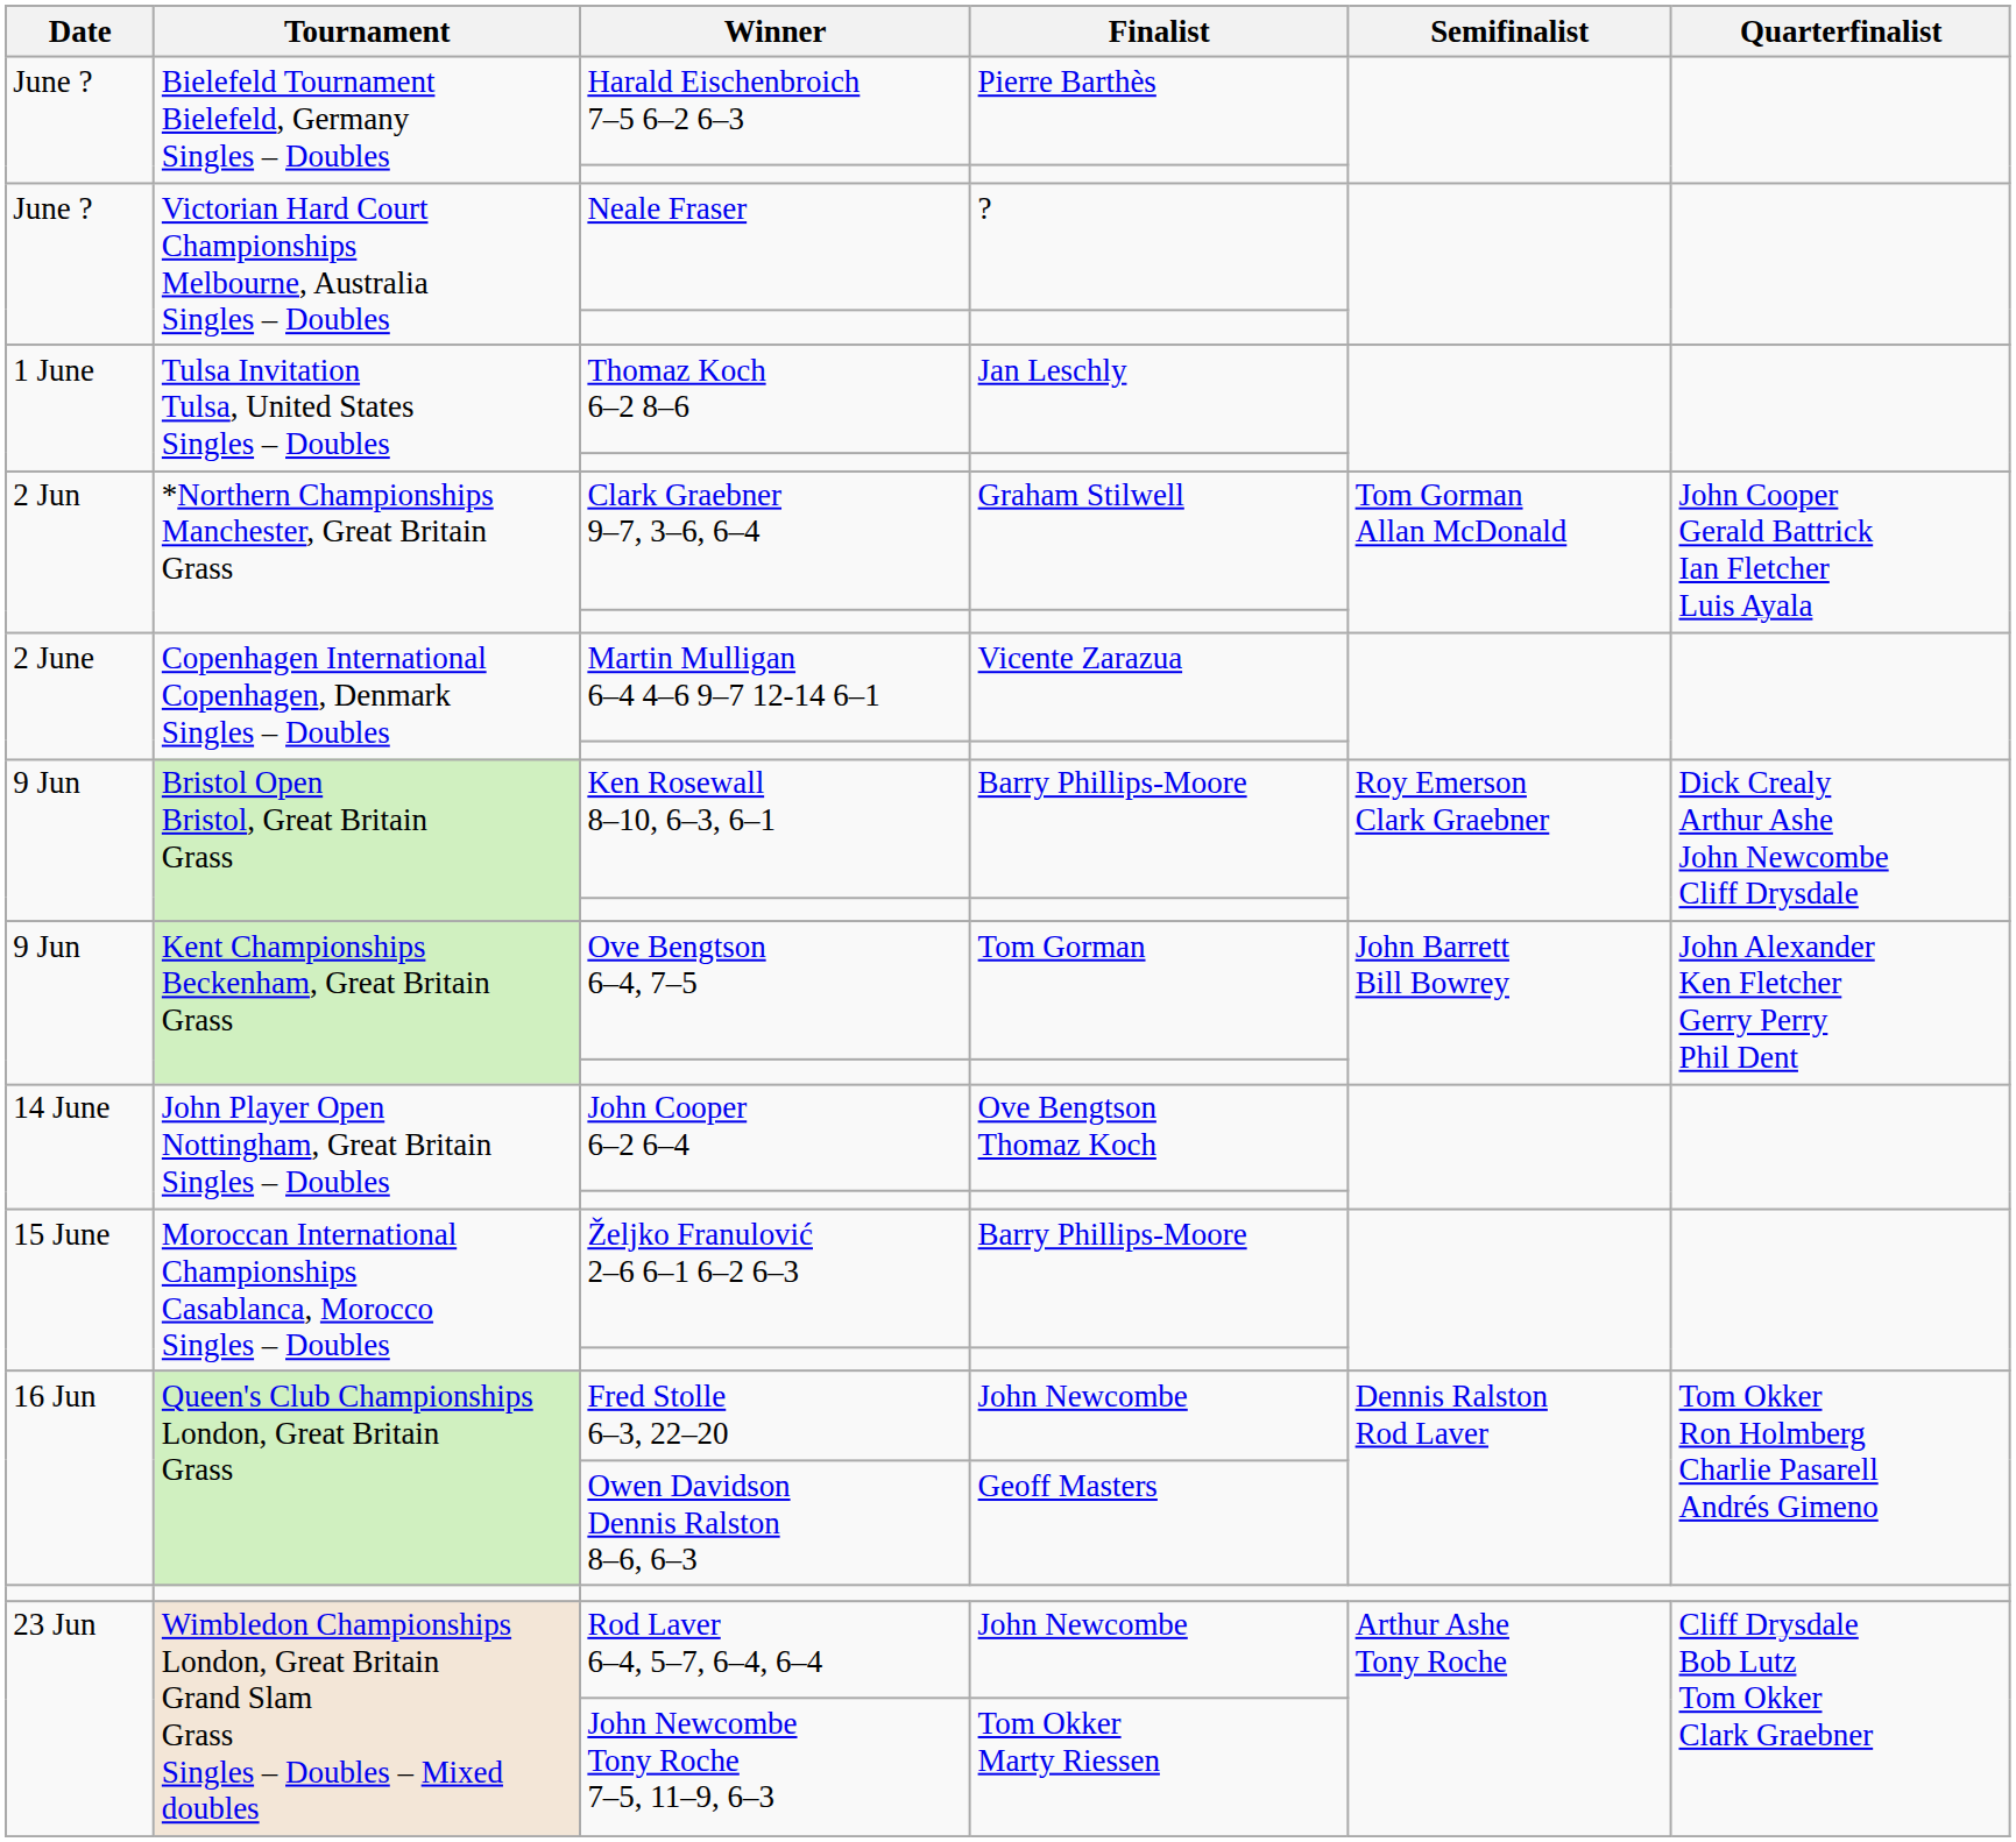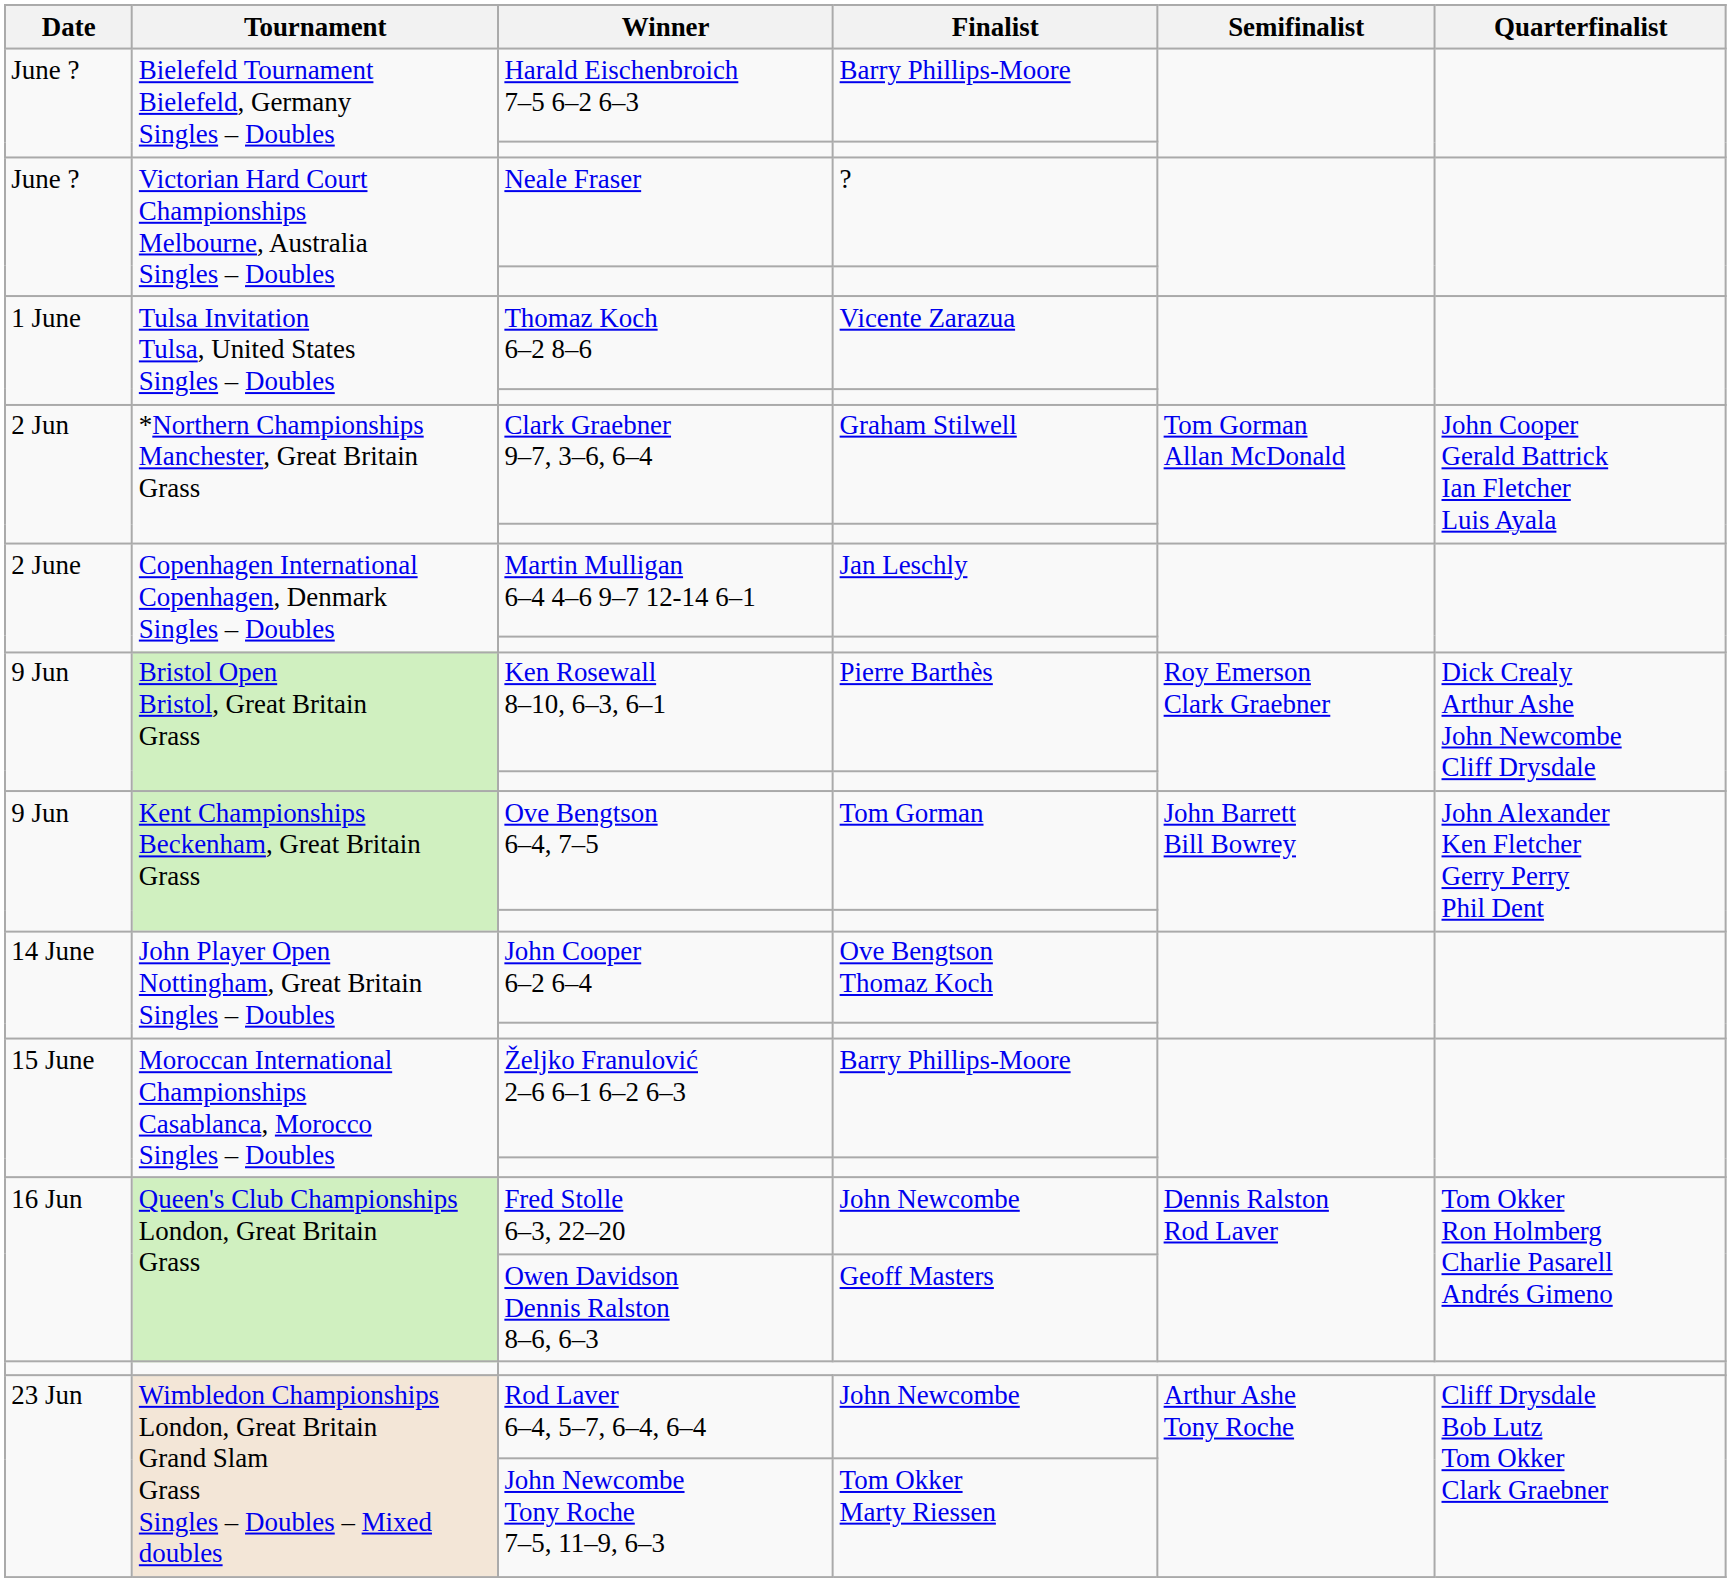 <table class="wikitable" style="font-size:85%;">
 <tr>
 <th width="75">Date</th>
 <th width="230">Tournament</th>
 <th width="210">Winner</th>
 <th width="210">Finalist</th>
 <th width="170">Semifinalist</th>
 <th width="170">Quarterfinalist</th>
 </tr>
 <tr valign=top>
 <td rowspan=2>June ?</td>
 <td rowspan=2><a href='#'>Bielefeld Tournament</a><br>  <a href='#'>Bielefeld</a>, Germany<br><a href='#'>Singles</a> – <a href='#'>Doubles</a></td>
 <td> <a href='#'>Harald Eischenbroich</a><br>7–5 6–2 6–3</td>
-<td> <a href='#'>Pierre Barthès</a></td>
+<td> <a href='#'>Barry Phillips-Moore</a></td>
 <td rowspan=2></td>
 <td rowspan=2></td>
 </tr>
 <tr valign=top>
 <td></td>
 <td></td>
 </tr>
 <tr valign=top>
 <td rowspan=2>June ?</td>
 <td rowspan=2><a href='#'>Victorian Hard Court Championships</a><br> <a href='#'>Melbourne</a>, Australia<br><a href='#'>Singles</a> – <a href='#'>Doubles</a></td>
 <td> <a href='#'>Neale Fraser</a><br></td>
 <td>?</td>
 <td rowspan=2></td>
 <td rowspan=2></td>
 </tr>
 <tr valign=top>
 <td></td>
 <td></td>
 </tr>
 <tr valign=top>
 <td rowspan=2>1 June</td>
 <td rowspan=2><a href='#'>Tulsa Invitation</a><br>  <a href='#'>Tulsa</a>, United States<br><a href='#'>Singles</a> – <a href='#'>Doubles</a></td>
 <td> <a href='#'>Thomaz Koch</a><br>6–2 8–6</td>
-<td> <a href='#'>Jan Leschly</a></td>
+<td> <a href='#'>Vicente Zarazua</a></td>
 <td rowspan=2></td>
 <td rowspan=2></td>
 </tr>
 <tr valign=top>
 <td></td>
 <td></td>
 </tr>
 <tr valign=top>
 <td rowspan=2>2 Jun</td>
 <td rowspan=2>*<a href='#'>Northern Championships</a><br> <a href='#'>Manchester</a>, Great Britain<br>Grass</td>
 <td> <a href='#'>Clark Graebner</a><br>9–7, 3–6, 6–4</td>
 <td> <a href='#'>Graham Stilwell</a></td>
 <td rowspan=2> <a href='#'>Tom Gorman</a> <br>  <a href='#'>Allan McDonald</a></td>
 <td rowspan=2> <a href='#'>John Cooper</a> <br>  <a href='#'>Gerald Battrick</a> <br>  <a href='#'>Ian Fletcher</a> <br>  <a href='#'>Luis Ayala</a></td>
 </tr>
 <tr valign=top>
 <td></td>
 <td></td>
 </tr>
 <tr valign=top>
 <td rowspan=2>2 June</td>
 <td rowspan=2><a href='#'>Copenhagen International</a><br> <a href='#'>Copenhagen</a>, Denmark<br><a href='#'>Singles</a> – <a href='#'>Doubles</a></td>
 <td> <a href='#'>Martin Mulligan</a><br>6–4 4–6 9–7 12-14 6–1</td>
-<td> <a href='#'>Vicente Zarazua</a></td>
+<td> <a href='#'>Jan Leschly</a></td>
 <td rowspan=2></td>
 <td rowspan=2></td>
 </tr>
 <tr valign=top>
 <td></td>
 <td></td>
 </tr>
 <tr valign=top>
 <td rowspan=2>9 Jun</td>
 <td style="background:#d0f0c0;" rowspan=2><a href='#'>Bristol Open</a><br> <a href='#'>Bristol</a>, Great Britain<br>Grass</td>
 <td> <a href='#'>Ken Rosewall</a><br>8–10, 6–3, 6–1</td>
-<td> <a href='#'>Barry Phillips-Moore</a></td>
+<td> <a href='#'>Pierre Barthès</a></td>
 <td rowspan=2> <a href='#'>Roy Emerson</a> <br>  <a href='#'>Clark Graebner</a></td>
 <td rowspan=2> <a href='#'>Dick Crealy</a> <br>  <a href='#'>Arthur Ashe</a> <br>  <a href='#'>John Newcombe</a> <br>  <a href='#'>Cliff Drysdale</a></td>
 </tr>
 <tr valign=top>
 <td></td>
 <td></td>
 </tr>
 <tr valign=top>
 <td rowspan=2>9 Jun</td>
 <td style="background:#d0f0c0;" rowspan=2><a href='#'>Kent Championships</a><br> <a href='#'>Beckenham</a>, Great Britain<br>Grass</td>
 <td> <a href='#'>Ove Bengtson</a><br>6–4, 7–5</td>
 <td> <a href='#'>Tom Gorman</a></td>
 <td rowspan=2> <a href='#'>John Barrett</a> <br>  <a href='#'>Bill Bowrey</a></td>
 <td rowspan=2> <a href='#'>John Alexander</a> <br>  <a href='#'>Ken Fletcher</a> <br>  <a href='#'>Gerry Perry</a> <br>  <a href='#'>Phil Dent</a></td>
 </tr>
 <tr valign=top>
 <td></td>
 <td></td>
 </tr>
 <tr valign=top>
 <td rowspan=2>14 June</td>
 <td rowspan=2><a href='#'>John Player Open</a><br> <a href='#'>Nottingham</a>, Great Britain<br><a href='#'>Singles</a> – <a href='#'>Doubles</a></td>
 <td> <a href='#'>John Cooper</a><br>6–2 6–4</td>
 <td> <a href='#'>Ove Bengtson</a><br> <a href='#'>Thomaz Koch</a></td>
 <td rowspan=2></td>
 <td rowspan=2></td>
 </tr>
 <tr valign=top>
 <td></td>
 <td></td>
 </tr>
 <tr valign=top>
 <td rowspan=2>15 June</td>
 <td rowspan=2><a href='#'>Moroccan International Championships</a><br><a href='#'>Casablanca</a>, <a href='#'>Morocco</a><br><a href='#'>Singles</a> – <a href='#'>Doubles</a></td>
 <td> <a href='#'>Željko Franulović</a><br>2–6 6–1 6–2 6–3</td>
 <td> <a href='#'>Barry Phillips-Moore</a></td>
 <td rowspan=2></td>
 <td rowspan=2></td>
 </tr>
 <tr valign=top>
 <td></td>
 <td></td>
 </tr>
 <tr valign=top>
 <td rowspan=2>16 Jun</td>
 <td style="background:#d0f0c0;" rowspan=2><a href='#'>Queen's Club Championships</a><br> London, Great Britain<br>Grass</td>
 <td> <a href='#'>Fred Stolle</a><br>6–3, 22–20</td>
 <td> <a href='#'>John Newcombe</a></td>
 <td rowspan=2> <a href='#'>Dennis Ralston</a> <br>  <a href='#'>Rod Laver</a></td>
 <td rowspan=2> <a href='#'>Tom Okker</a> <br>  <a href='#'>Ron Holmberg</a> <br>  <a href='#'>Charlie Pasarell</a> <br>  <a href='#'>Andrés Gimeno</a></td>
 </tr>
 <tr valign=top>
 <td> <a href='#'>Owen Davidson</a><br> <a href='#'>Dennis Ralston</a><br>8–6, 6–3</td>
 <td> <a href='#'>Geoff Masters</a></td>
 </tr>
 <tr valign=top>
 <td></td>
 <td></td>
 </tr>
 <tr valign=top>
 <td rowspan=2>23 Jun</td>
 <td style="background:#F3E6D7" rowspan=2><a href='#'>Wimbledon Championships</a> <br> London, Great Britain<br>Grand Slam<br>Grass<br><a href='#'>Singles</a> – <a href='#'>Doubles</a> – <a href='#'>Mixed doubles</a></td>
 <td> <a href='#'>Rod Laver</a> <br>6–4, 5–7, 6–4, 6–4</td>
 <td> <a href='#'>John Newcombe</a></td>
 <td rowspan=2> <a href='#'>Arthur Ashe</a> <br>  <a href='#'>Tony Roche</a></td>
 <td rowspan=2> <a href='#'>Cliff Drysdale</a> <br>  <a href='#'>Bob Lutz</a> <br>  <a href='#'>Tom Okker</a> <br>  <a href='#'>Clark Graebner</a></td>
 </tr>
 <tr valign=top>
 <td> <a href='#'>John Newcombe</a> <br> <a href='#'>Tony Roche</a> <br>7–5, 11–9, 6–3</td>
 <td> <a href='#'>Tom Okker</a><br> <a href='#'>Marty Riessen</a></td>
 </tr>
 </table>
